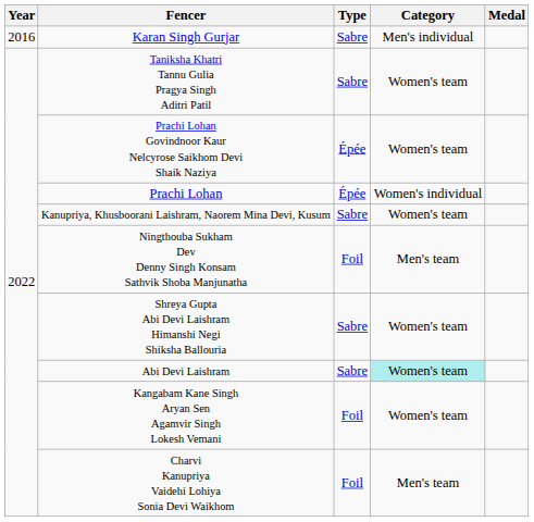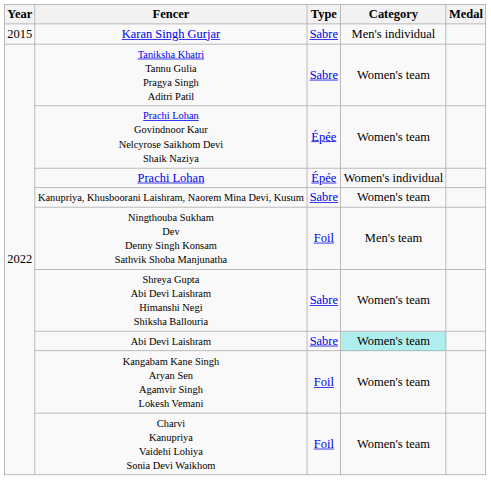 <table class="wikitable sortable" style="text-align:center">
 <tr>
 <th>Year</th>
 <th>Fencer</th>
 <th>Type</th>
 <th>Category</th>
 <th>Medal</th>
 </tr>
 <tr>
-<td>2016</td>
+<td>2015</td>
 <td><a href='#'>Karan Singh Gurjar</a></td>
 <td><a href='#'>Sabre</a></td>
 <td>Men's individual</td>
 <td></td>
 </tr>
 <tr>
 <td rowspan=9>2022</td>
 <td><small><a href='#'>Taniksha Khatri</a><br>Tannu Gulia<br>Pragya Singh<br>Aditri Patil</small></td>
 <td><a href='#'>Sabre</a></td>
 <td>Women's team</td>
 <td></td>
 </tr>
 <tr>
 <td><small><a href='#'>Prachi Lohan</a><br>Govindnoor Kaur<br>Nelcyrose Saikhom Devi<br>Shaik Naziya</small></td>
 <td><a href='#'>Épée</a></td>
 <td>Women's team</td>
 <td></td>
 </tr>
 <tr>
 <td><a href='#'>Prachi Lohan</a></td>
 <td><a href='#'>Épée</a></td>
 <td>Women's individual</td>
 <td></td>
 </tr>
 <tr>
 <td><small>Kanupriya, Khusboorani Laishram, Naorem Mina Devi, Kusum</small></td>
 <td><a href='#'>Sabre</a></td>
 <td>Women's team</td>
 <td></td>
 </tr>
 <tr>
 <td><small>Ningthouba Sukham<br>Dev<br>Denny Singh Konsam<br>Sathvik Shoba Manjunatha</small></td>
 <td><a href='#'>Foil</a></td>
 <td>Men's team</td>
 <td></td>
 </tr>
 <tr>
 <td><small>Shreya Gupta<br>Abi Devi Laishram<br>Himanshi Negi<br>Shiksha Ballouria</small></td>
 <td><a href='#'>Sabre</a></td>
 <td>Women's team</td>
 <td></td>
 </tr>
 <tr>
 <td><small>Abi Devi Laishram</small></td>
 <td><a href='#'>Sabre</a></td>
 <td style="background: paleturquoise;">Women's team</td>
 <td></td>
 </tr>
 <tr>
 <td><small>Kangabam Kane Singh<br>Aryan Sen<br>Agamvir Singh<br>Lokesh Vemani</small></td>
 <td><a href='#'>Foil</a></td>
 <td>Women's team</td>
 <td></td>
 </tr>
 <tr>
 <td><small>Charvi<br>Kanupriya<br>Vaidehi Lohiya<br>Sonia Devi Waikhom</small></td>
 <td><a href='#'>Foil</a></td>
-<td>Men's team</td>
+<td>Women's team</td>
 <td></td>
 </tr>
 </table>
